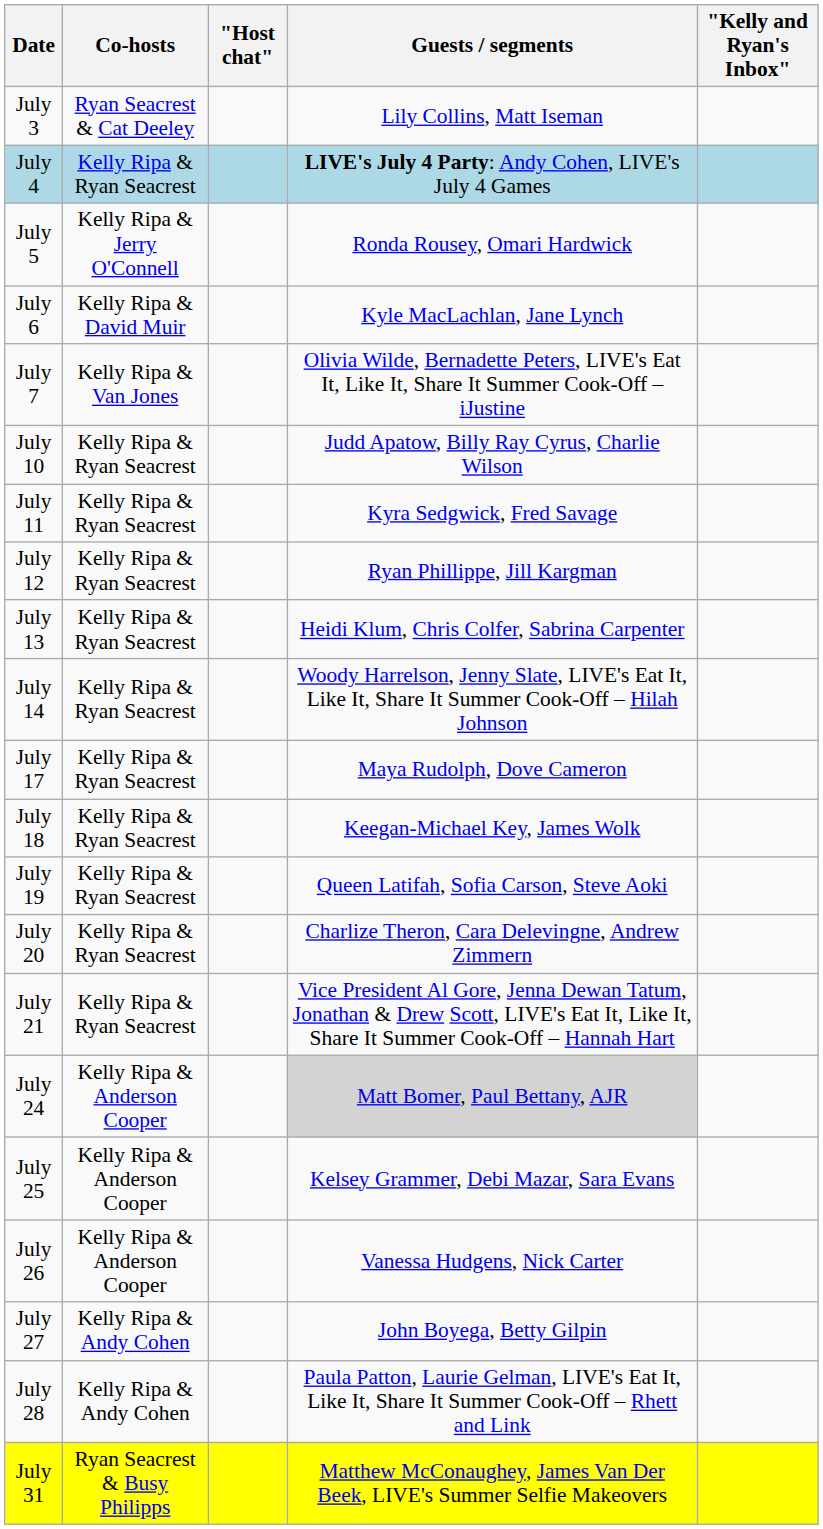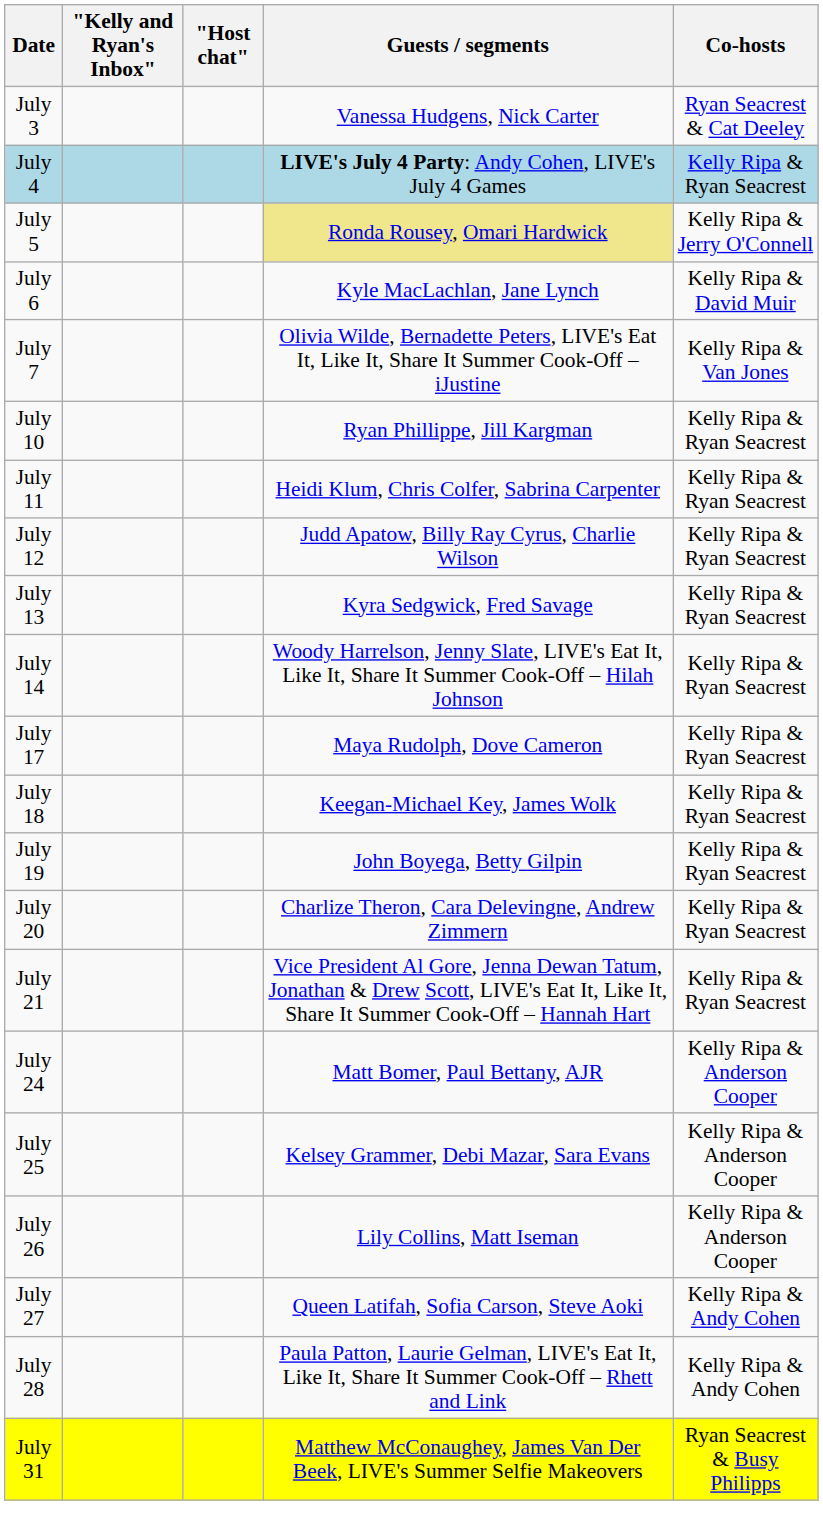 <table class="wikitable sortable" style="text-align:center;">
 <tr>
 <th>Date</th>
-<th>Co-hosts</th>
+<th>"Kelly and Ryan's Inbox"</th>
 <th>"Host chat"</th>
 <th>Guests / segments</th>
-<th>"Kelly and Ryan's Inbox"</th>
+<th>Co-hosts</th>
 </tr>
 <tr>
 <td>July 3</td>
+<td></td>
+<td></td>
+<td><a href='#'>Vanessa Hudgens</a>, <a href='#'>Nick Carter</a></td>
 <td><a href='#'>Ryan Seacrest</a> & <a href='#'>Cat Deeley</a></td>
-<td></td>
-<td><a href='#'>Lily Collins</a>, <a href='#'>Matt Iseman</a></td>
-<td></td>
 </tr>
 <tr style="background:lightblue;">
 <td>July 4</td>
-<td><a href='#'>Kelly Ripa</a> & Ryan Seacrest</td>
+<td></td>
 <td></td>
 <td><strong>LIVE's July 4 Party</strong>: <a href='#'>Andy Cohen</a>, LIVE's July 4 Games</td>
-<td></td>
+<td><a href='#'>Kelly Ripa</a> & Ryan Seacrest</td>
 </tr>
 <tr>
 <td>July 5</td>
+<td></td>
+<td></td>
+<td style="background: khaki;"><a href='#'>Ronda Rousey</a>, <a href='#'>Omari Hardwick</a></td>
 <td>Kelly Ripa & <a href='#'>Jerry O'Connell</a></td>
-<td></td>
-<td><a href='#'>Ronda Rousey</a>, <a href='#'>Omari Hardwick</a></td>
-<td></td>
 </tr>
 <tr>
 <td>July 6</td>
-<td>Kelly Ripa & <a href='#'>David Muir</a></td>
+<td></td>
 <td></td>
 <td><a href='#'>Kyle MacLachlan</a>, <a href='#'>Jane Lynch</a></td>
-<td></td>
+<td>Kelly Ripa & <a href='#'>David Muir</a></td>
 </tr>
 <tr>
 <td>July 7</td>
-<td>Kelly Ripa & <a href='#'>Van Jones</a></td>
+<td></td>
 <td></td>
 <td><a href='#'>Olivia Wilde</a>, <a href='#'>Bernadette Peters</a>, LIVE's Eat It, Like It, Share It Summer Cook-Off – <a href='#'>iJustine</a></td>
-<td></td>
+<td>Kelly Ripa & <a href='#'>Van Jones</a></td>
 </tr>
 <tr>
 <td>July 10</td>
+<td></td>
+<td></td>
+<td><a href='#'>Ryan Phillippe</a>, <a href='#'>Jill Kargman</a></td>
 <td>Kelly Ripa & Ryan Seacrest</td>
-<td></td>
-<td><a href='#'>Judd Apatow</a>, <a href='#'>Billy Ray Cyrus</a>, <a href='#'>Charlie Wilson</a></td>
-<td></td>
 </tr>
 <tr>
 <td>July 11</td>
+<td></td>
+<td></td>
+<td><a href='#'>Heidi Klum</a>, <a href='#'>Chris Colfer</a>, <a href='#'>Sabrina Carpenter</a></td>
 <td>Kelly Ripa & Ryan Seacrest</td>
-<td></td>
-<td><a href='#'>Kyra Sedgwick</a>, <a href='#'>Fred Savage</a></td>
-<td></td>
 </tr>
 <tr>
 <td>July 12</td>
+<td></td>
+<td></td>
+<td><a href='#'>Judd Apatow</a>, <a href='#'>Billy Ray Cyrus</a>, <a href='#'>Charlie Wilson</a></td>
 <td>Kelly Ripa & Ryan Seacrest</td>
-<td></td>
-<td><a href='#'>Ryan Phillippe</a>, <a href='#'>Jill Kargman</a></td>
-<td></td>
 </tr>
 <tr>
 <td>July 13</td>
+<td></td>
+<td></td>
+<td><a href='#'>Kyra Sedgwick</a>, <a href='#'>Fred Savage</a></td>
 <td>Kelly Ripa & Ryan Seacrest</td>
-<td></td>
-<td><a href='#'>Heidi Klum</a>, <a href='#'>Chris Colfer</a>, <a href='#'>Sabrina Carpenter</a></td>
-<td></td>
 </tr>
 <tr>
 <td>July 14</td>
-<td>Kelly Ripa & Ryan Seacrest</td>
+<td></td>
 <td></td>
 <td><a href='#'>Woody Harrelson</a>, <a href='#'>Jenny Slate</a>, LIVE's Eat It, Like It, Share It Summer Cook-Off – <a href='#'>Hilah Johnson</a></td>
-<td></td>
+<td>Kelly Ripa & Ryan Seacrest</td>
 </tr>
 <tr>
 <td>July 17</td>
-<td>Kelly Ripa & Ryan Seacrest</td>
+<td></td>
 <td></td>
 <td><a href='#'>Maya Rudolph</a>, <a href='#'>Dove Cameron</a></td>
-<td></td>
+<td>Kelly Ripa & Ryan Seacrest</td>
 </tr>
 <tr>
 <td>July 18</td>
-<td>Kelly Ripa & Ryan Seacrest</td>
+<td></td>
 <td></td>
 <td><a href='#'>Keegan-Michael Key</a>, <a href='#'>James Wolk</a></td>
-<td></td>
+<td>Kelly Ripa & Ryan Seacrest</td>
 </tr>
 <tr>
 <td>July 19</td>
+<td></td>
+<td></td>
+<td><a href='#'>John Boyega</a>, <a href='#'>Betty Gilpin</a></td>
 <td>Kelly Ripa & Ryan Seacrest</td>
-<td></td>
-<td><a href='#'>Queen Latifah</a>, <a href='#'>Sofia Carson</a>, <a href='#'>Steve Aoki</a></td>
-<td></td>
 </tr>
 <tr>
 <td>July 20</td>
-<td>Kelly Ripa & Ryan Seacrest</td>
+<td></td>
 <td></td>
 <td><a href='#'>Charlize Theron</a>, <a href='#'>Cara Delevingne</a>, <a href='#'>Andrew Zimmern</a></td>
-<td></td>
+<td>Kelly Ripa & Ryan Seacrest</td>
 </tr>
 <tr>
 <td>July 21</td>
-<td>Kelly Ripa & Ryan Seacrest</td>
+<td></td>
 <td></td>
 <td><a href='#'>Vice President Al Gore</a>, <a href='#'>Jenna Dewan Tatum</a>, <a href='#'>Jonathan</a> & <a href='#'>Drew</a> <a href='#'>Scott</a>, LIVE's Eat It, Like It, Share It Summer Cook-Off – <a href='#'>Hannah Hart</a></td>
-<td></td>
+<td>Kelly Ripa & Ryan Seacrest</td>
 </tr>
 <tr>
 <td>July 24</td>
+<td></td>
+<td></td>
+<td><a href='#'>Matt Bomer</a>, <a href='#'>Paul Bettany</a>, <a href='#'>AJR</a></td>
 <td>Kelly Ripa & <a href='#'>Anderson Cooper</a></td>
-<td></td>
-<td style="background: lightgrey;"><a href='#'>Matt Bomer</a>, <a href='#'>Paul Bettany</a>, <a href='#'>AJR</a></td>
-<td></td>
 </tr>
 <tr>
 <td>July 25</td>
-<td>Kelly Ripa & Anderson Cooper</td>
+<td></td>
 <td></td>
 <td><a href='#'>Kelsey Grammer</a>, <a href='#'>Debi Mazar</a>, <a href='#'>Sara Evans</a></td>
-<td></td>
+<td>Kelly Ripa & Anderson Cooper</td>
 </tr>
 <tr>
 <td>July 26</td>
+<td></td>
+<td></td>
+<td><a href='#'>Lily Collins</a>, <a href='#'>Matt Iseman</a></td>
 <td>Kelly Ripa & Anderson Cooper</td>
-<td></td>
-<td><a href='#'>Vanessa Hudgens</a>, <a href='#'>Nick Carter</a></td>
-<td></td>
 </tr>
 <tr>
 <td>July 27</td>
+<td></td>
+<td></td>
+<td><a href='#'>Queen Latifah</a>, <a href='#'>Sofia Carson</a>, <a href='#'>Steve Aoki</a></td>
 <td>Kelly Ripa & <a href='#'>Andy Cohen</a></td>
-<td></td>
-<td><a href='#'>John Boyega</a>, <a href='#'>Betty Gilpin</a></td>
-<td></td>
 </tr>
 <tr>
 <td>July 28</td>
-<td>Kelly Ripa & Andy Cohen</td>
+<td></td>
 <td></td>
 <td><a href='#'>Paula Patton</a>, <a href='#'>Laurie Gelman</a>, LIVE's Eat It, Like It, Share It Summer Cook-Off – <a href='#'>Rhett and Link</a></td>
-<td></td>
+<td>Kelly Ripa & Andy Cohen</td>
 </tr>
 <tr style="background:yellow;">
 <td>July 31</td>
-<td>Ryan Seacrest & <a href='#'>Busy Philipps</a></td>
+<td></td>
 <td></td>
 <td><a href='#'>Matthew McConaughey</a>, <a href='#'>James Van Der Beek</a>, LIVE's Summer Selfie Makeovers</td>
-<td></td>
+<td>Ryan Seacrest & <a href='#'>Busy Philipps</a></td>
 </tr>
 </table>
